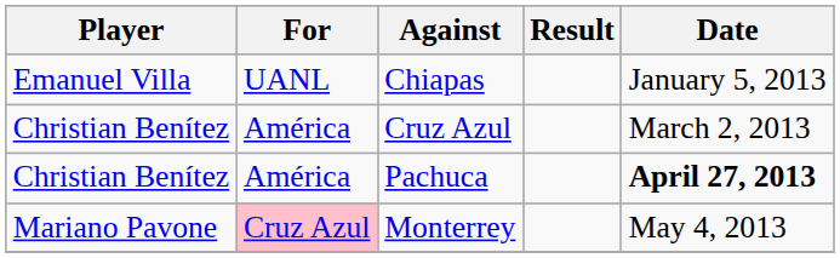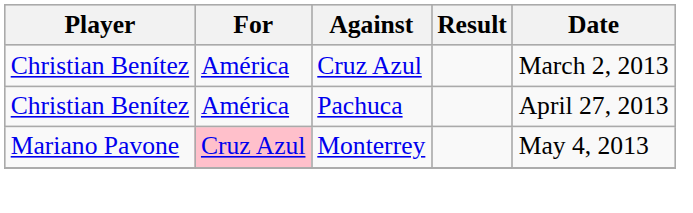 <table class="wikitable sortable">
 <tr>
 <th>Player</th>
 <th>For</th>
 <th>Against</th>
 <th align=center>Result</th>
 <th>Date</th>
-</tr>
-<tr>
-<td> <a href='#'>Emanuel Villa</a></td>
-<td><a href='#'>UANL</a></td>
-<td><a href='#'>Chiapas</a></td>
-<td align="center"></td>
-<td>January 5, 2013</td>
 </tr>
 <tr>
 <td> <a href='#'>Christian Benítez</a></td>
 <td><a href='#'>América</a></td>
 <td><a href='#'>Cruz Azul</a></td>
 <td align="center"></td>
 <td>March 2, 2013</td>
 </tr>
 <tr>
 <td> <a href='#'>Christian Benítez</a></td>
 <td><a href='#'>América</a></td>
 <td><a href='#'>Pachuca</a></td>
 <td align="center"></td>
-<td><strong>April 27, 2013</strong></td>
+<td>April 27, 2013</td>
 </tr>
 <tr>
 <td> <a href='#'>Mariano Pavone</a></td>
 <td style="background: pink;"><a href='#'>Cruz Azul</a></td>
 <td><a href='#'>Monterrey</a></td>
 <td align="center"></td>
 <td>May 4, 2013</td>
 </tr>
 <tr>
 </tr>
 </table>
